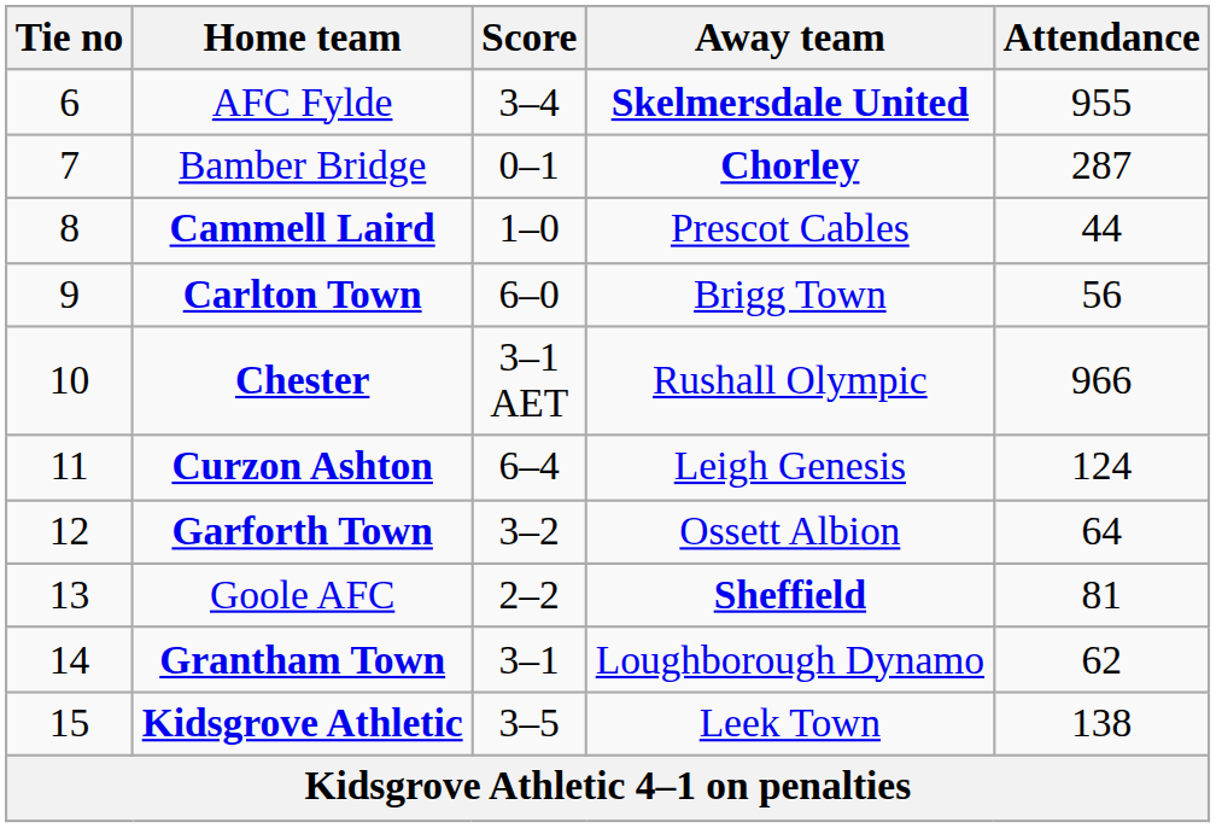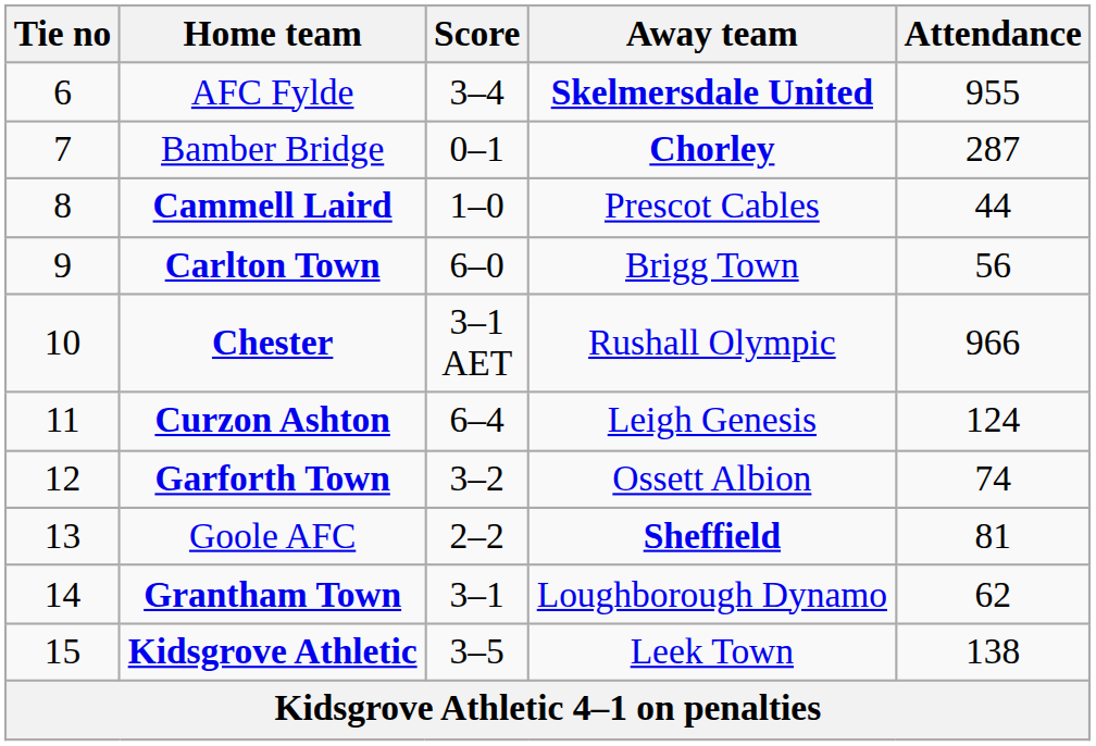 <table class="wikitable" style="text-align: center">
 <tr>
 <th>Tie no</th>
 <th>Home team</th>
 <th>Score</th>
 <th>Away team</th>
 <th>Attendance</th>
 </tr>
 <tr>
 <td>6</td>
 <td><a href='#'>AFC Fylde</a></td>
 <td>3–4</td>
 <td><strong><a href='#'>Skelmersdale United</a></strong></td>
 <td>955</td>
 </tr>
 <tr>
 <td>7</td>
 <td><a href='#'>Bamber Bridge</a></td>
 <td>0–1</td>
 <td><strong><a href='#'>Chorley</a></strong></td>
 <td>287</td>
 </tr>
 <tr>
 <td>8</td>
 <td><strong><a href='#'>Cammell Laird</a></strong></td>
 <td>1–0</td>
 <td><a href='#'>Prescot Cables</a></td>
 <td>44</td>
 </tr>
 <tr>
 <td>9</td>
 <td><strong><a href='#'>Carlton Town</a></strong></td>
 <td>6–0</td>
 <td><a href='#'>Brigg Town</a></td>
 <td>56</td>
 </tr>
 <tr>
 <td>10</td>
 <td><strong><a href='#'>Chester</a></strong></td>
 <td>3–1<br>AET</td>
 <td><a href='#'>Rushall Olympic</a></td>
 <td>966</td>
 </tr>
 <tr>
 <td>11</td>
 <td><strong><a href='#'>Curzon Ashton</a></strong></td>
 <td>6–4</td>
 <td><a href='#'>Leigh Genesis</a></td>
 <td>124</td>
 </tr>
 <tr>
 <td>12</td>
 <td><strong><a href='#'>Garforth Town</a></strong></td>
 <td>3–2</td>
 <td><a href='#'>Ossett Albion</a></td>
-<td>64</td>
+<td>74</td>
 </tr>
 <tr>
 <td>13</td>
 <td><a href='#'>Goole AFC</a></td>
 <td>2–2</td>
 <td><strong><a href='#'>Sheffield</a></strong></td>
 <td>81</td>
 </tr>
 <tr>
 <td>14</td>
 <td><strong><a href='#'>Grantham Town</a></strong></td>
 <td>3–1</td>
 <td><a href='#'>Loughborough Dynamo</a></td>
 <td>62</td>
 </tr>
 <tr>
 <td>15</td>
 <td><strong><a href='#'>Kidsgrove Athletic</a></strong></td>
 <td>3–5</td>
 <td><a href='#'>Leek Town</a></td>
 <td>138</td>
 </tr>
 <tr>
 <th colspan="5">Kidsgrove Athletic 4–1 on penalties</th>
 </tr>
 </table>
